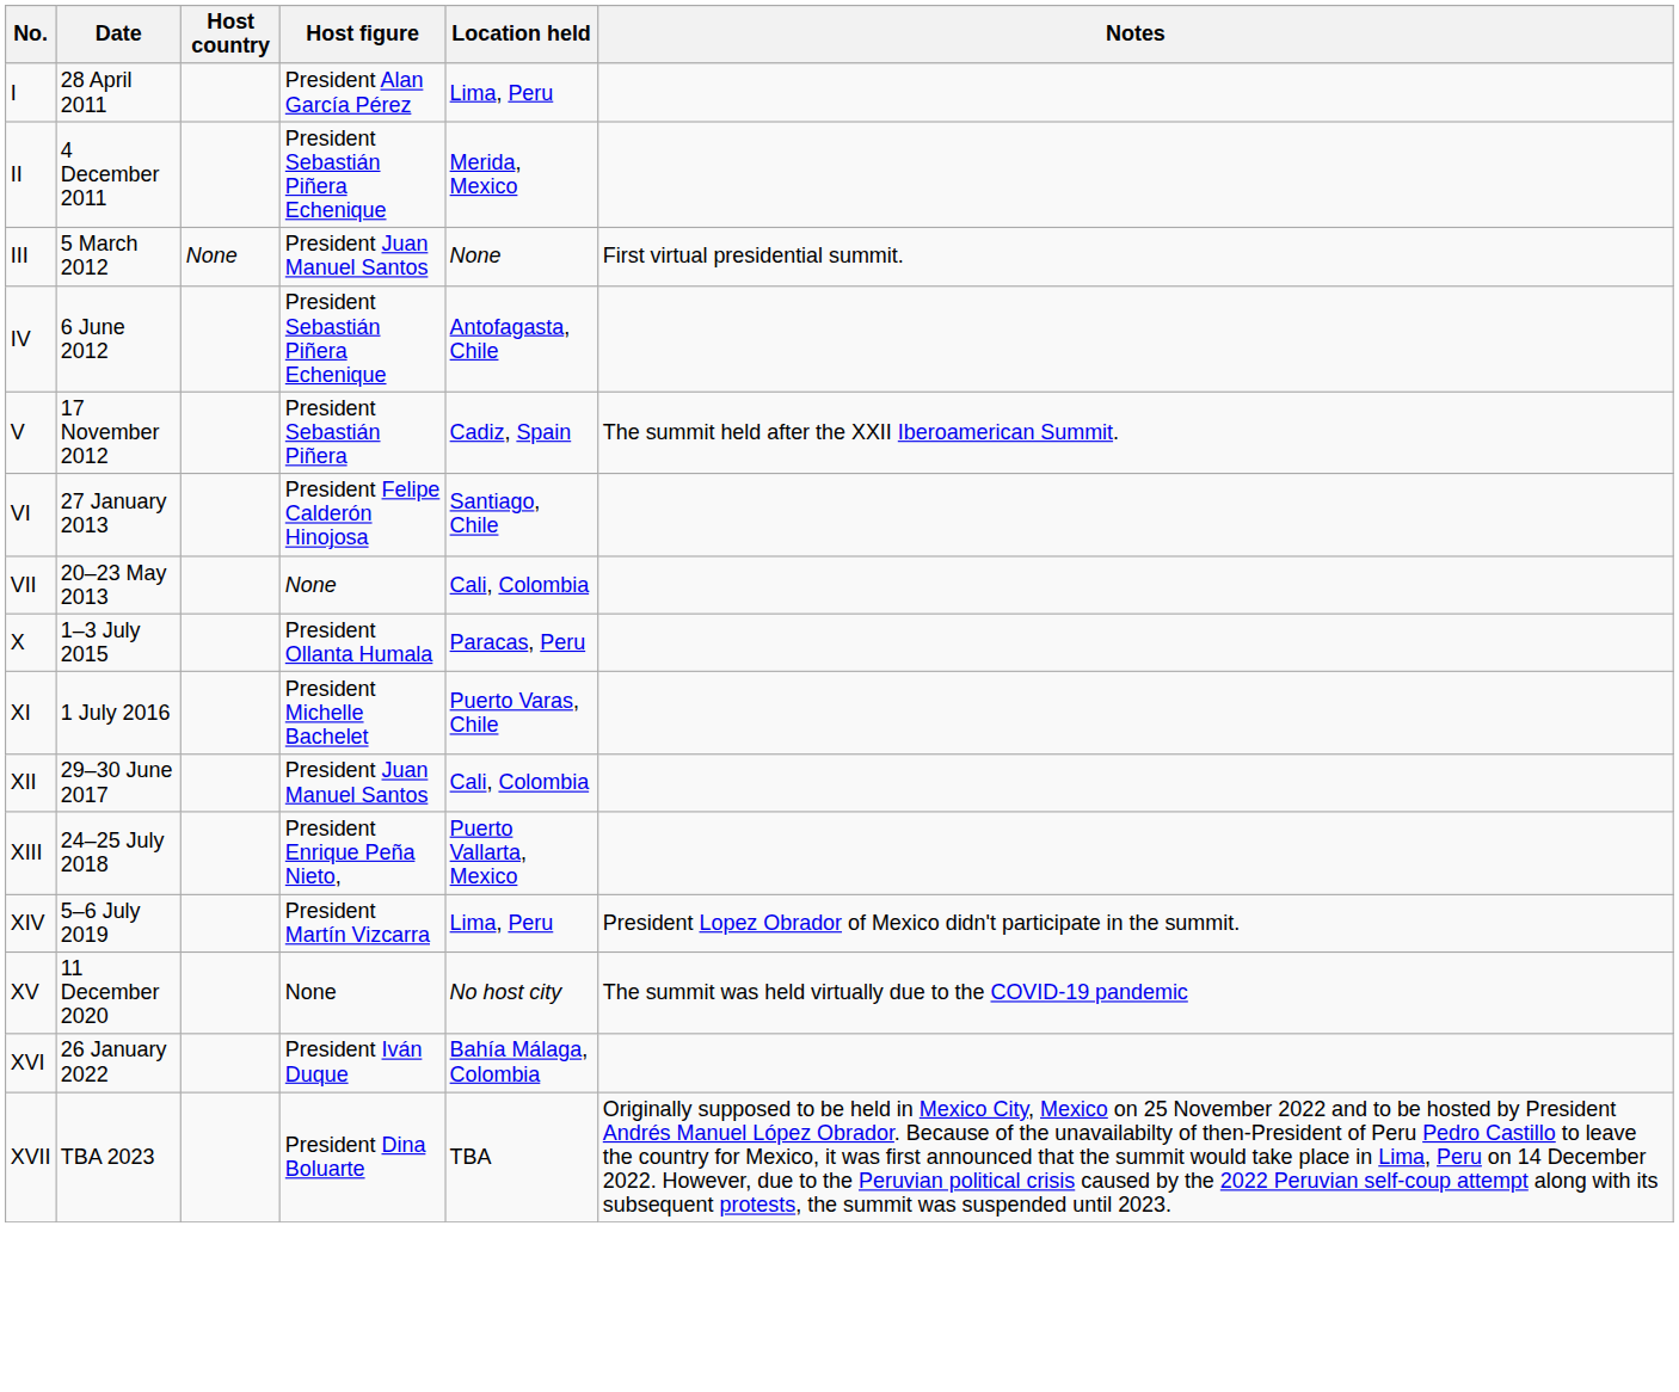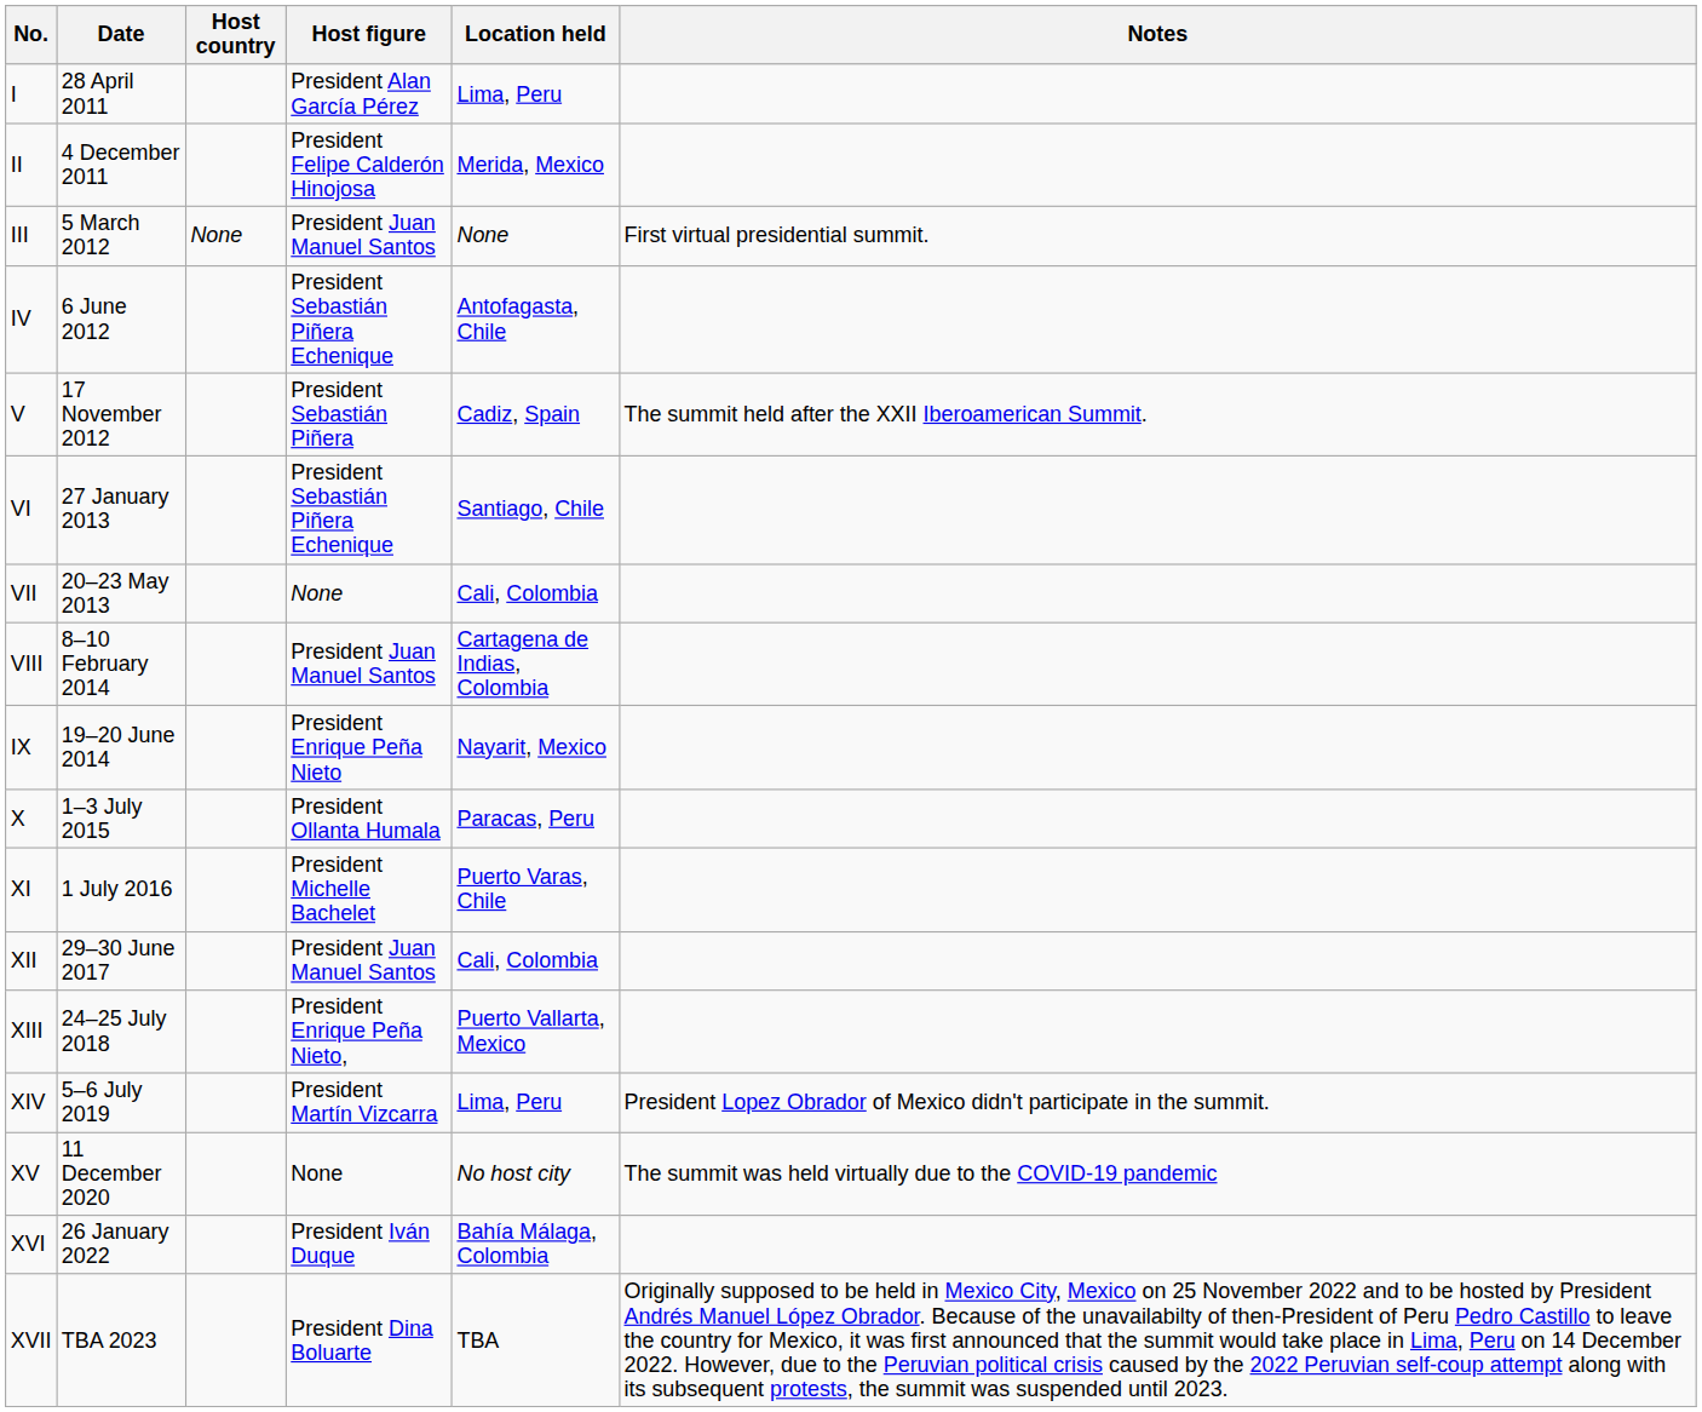 <table class="wikitable">
 <tr style="background:#ccc; text-align:center;">
 <th>No.</th>
 <th>Date</th>
 <th>Host country</th>
 <th>Host figure</th>
 <th>Location held</th>
 <th>Notes</th>
 </tr>
 <tr>
 <td>I</td>
 <td>28 April 2011</td>
 <td></td>
 <td>President <a href='#'>Alan García Pérez</a></td>
 <td><a href='#'>Lima</a>, <a href='#'>Peru</a></td>
 <td></td>
 </tr>
 <tr>
 <td>II</td>
 <td>4 December 2011</td>
 <td></td>
-<td>President <a href='#'>Sebastián Piñera Echenique</a></td>
+<td>President <a href='#'>Felipe Calderón Hinojosa</a></td>
 <td><a href='#'>Merida</a>, <a href='#'>Mexico</a></td>
 <td></td>
 </tr>
 <tr>
 <td>III</td>
 <td>5 March 2012</td>
 <td><em>None</em></td>
 <td>President <a href='#'>Juan Manuel Santos</a></td>
 <td><em>None</em></td>
 <td>First virtual presidential summit.</td>
 </tr>
 <tr>
 <td>IV</td>
 <td>6 June 2012</td>
 <td></td>
 <td>President <a href='#'>Sebastián Piñera Echenique</a></td>
 <td><a href='#'>Antofagasta</a>, <a href='#'>Chile</a></td>
 <td></td>
 </tr>
 <tr>
 <td>V</td>
 <td>17 November 2012</td>
 <td></td>
 <td>President <a href='#'>Sebastián Piñera</a></td>
 <td><a href='#'>Cadiz</a>, <a href='#'>Spain</a></td>
 <td>The summit held after the XXII <a href='#'>Iberoamerican Summit</a>.</td>
 </tr>
 <tr>
 <td>VI</td>
 <td>27 January 2013</td>
 <td></td>
-<td>President <a href='#'>Felipe Calderón Hinojosa</a></td>
+<td>President <a href='#'>Sebastián Piñera Echenique</a></td>
 <td><a href='#'>Santiago</a>, <a href='#'>Chile</a></td>
 <td></td>
 </tr>
 <tr>
 <td>VII</td>
 <td>20–23 May 2013</td>
 <td></td>
 <td><em>None</em></td>
 <td><a href='#'>Cali</a>, <a href='#'>Colombia</a></td>
+<td></td>
+</tr>
+<tr>
+<td>VIII</td>
+<td>8–10 February 2014</td>
+<td></td>
+<td>President <a href='#'>Juan Manuel Santos</a></td>
+<td><a href='#'>Cartagena de Indias</a>, <a href='#'>Colombia</a></td>
+<td></td>
+</tr>
+<tr>
+<td>IX</td>
+<td>19–20 June 2014</td>
+<td></td>
+<td>President <a href='#'>Enrique Peña Nieto</a></td>
+<td><a href='#'>Nayarit</a>, <a href='#'>Mexico</a></td>
 <td></td>
 </tr>
 <tr>
 <td>X</td>
 <td>1–3 July 2015</td>
 <td></td>
 <td>President <a href='#'>Ollanta Humala</a></td>
 <td><a href='#'>Paracas</a>, <a href='#'>Peru</a></td>
 <td></td>
 </tr>
 <tr>
 <td>XI</td>
 <td>1 July 2016</td>
 <td></td>
 <td>President <a href='#'>Michelle Bachelet</a></td>
 <td><a href='#'>Puerto Varas</a>, <a href='#'>Chile</a></td>
 <td></td>
 </tr>
 <tr>
 <td>XII</td>
 <td>29–30 June 2017</td>
 <td></td>
 <td>President <a href='#'>Juan Manuel Santos</a></td>
 <td><a href='#'>Cali</a>, <a href='#'>Colombia</a></td>
 <td></td>
 </tr>
 <tr>
 <td>XIII</td>
 <td>24–25 July 2018</td>
 <td></td>
 <td>President <a href='#'>Enrique Peña Nieto</a>,</td>
 <td><a href='#'>Puerto Vallarta</a>, <a href='#'>Mexico</a></td>
 <td></td>
 </tr>
 <tr>
 <td>XIV</td>
 <td>5–6 July 2019</td>
 <td></td>
 <td>President <a href='#'>Martín Vizcarra</a></td>
 <td><a href='#'>Lima</a>, <a href='#'>Peru</a></td>
 <td>President <a href='#'>Lopez Obrador</a> of Mexico didn't participate in the summit.</td>
 </tr>
 <tr>
 <td>XV</td>
 <td>11 December 2020</td>
 <td></td>
 <td>None</td>
 <td><em>No host city</em></td>
 <td>The summit was held virtually due to the <a href='#'>COVID-19 pandemic</a></td>
 </tr>
 <tr>
 <td>XVI</td>
 <td>26 January 2022</td>
 <td></td>
 <td>President <a href='#'>Iván Duque</a></td>
 <td><a href='#'>Bahía Málaga</a>, <a href='#'>Colombia</a></td>
 <td></td>
 </tr>
 <tr>
 <td>XVII</td>
 <td>TBA 2023</td>
 <td></td>
 <td>President <a href='#'>Dina Boluarte</a></td>
 <td>TBA</td>
 <td>Originally supposed to be held in <a href='#'>Mexico City</a>, <a href='#'>Mexico</a> on 25 November 2022 and to be hosted by President <a href='#'>Andrés Manuel López Obrador</a>. Because of the unavailabilty of then-President of Peru <a href='#'>Pedro Castillo</a> to leave the country for Mexico, it was first announced that the summit would take place in <a href='#'>Lima</a>, <a href='#'>Peru</a> on 14 December 2022. However, due to the <a href='#'>Peruvian political crisis</a> caused by the <a href='#'>2022 Peruvian self-coup attempt</a> along with its subsequent <a href='#'>protests</a>, the summit was suspended until 2023.</td>
 </tr>
 </table>
